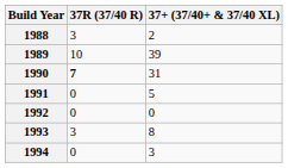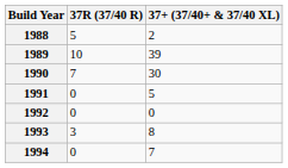 <table class="wikitable">
 <tr>
 <th>Build Year</th>
 <th>37R (37/40 R)</th>
 <th>37+ (37/40+ & 37/40 XL)</th>
 </tr>
 <tr>
 <th>1988</th>
-<td>3</td>
+<td>5</td>
 <td>2</td>
 </tr>
 <tr>
 <th>1989</th>
 <td>10</td>
 <td>39</td>
 </tr>
 <tr>
 <th>1990</th>
-<td><strong>7</strong></td>
-<td>31</td>
+<td>7</td>
+<td>30</td>
 </tr>
 <tr>
 <th>1991</th>
 <td>0</td>
 <td>5</td>
 </tr>
 <tr>
 <th>1992</th>
 <td>0</td>
 <td>0</td>
 </tr>
 <tr>
 <th>1993</th>
 <td>3</td>
 <td>8</td>
 </tr>
 <tr>
 <th>1994</th>
 <td>0</td>
-<td>3</td>
+<td>7</td>
 </tr>
 </table>
